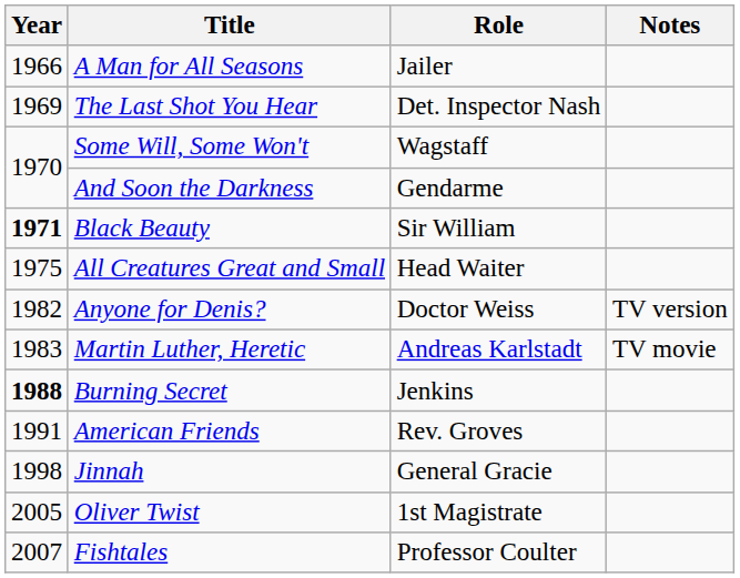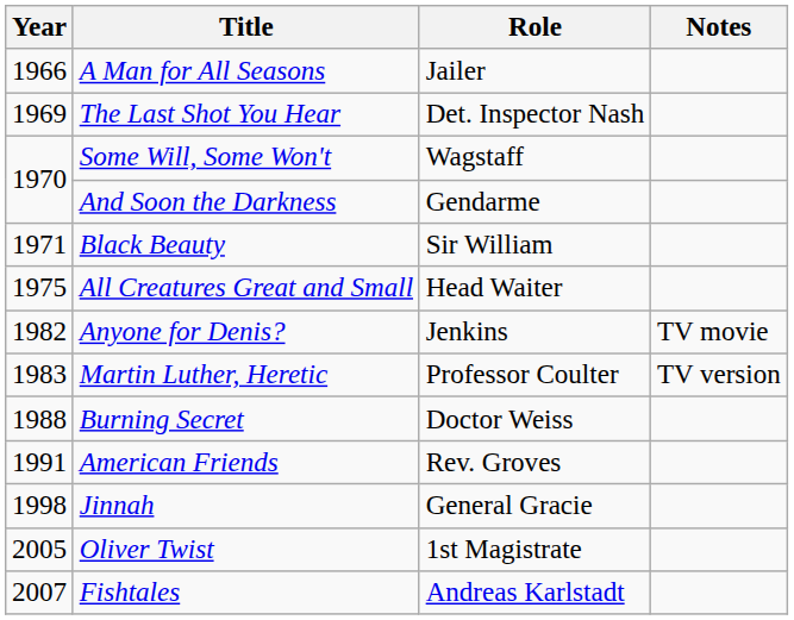 <table class = "wikitable sortable">
 <tr>
 <th>Year</th>
 <th>Title</th>
 <th>Role</th>
 <th class = "unsortable">Notes</th>
 </tr>
 <tr>
 <td>1966</td>
 <td><em><a href='#'>A Man for All Seasons</a></em></td>
 <td>Jailer</td>
 <td></td>
 </tr>
 <tr>
 <td>1969</td>
 <td><em><a href='#'>The Last Shot You Hear</a></em></td>
 <td>Det. Inspector Nash</td>
 <td></td>
 </tr>
 <tr>
 <td rowspan=2>1970</td>
 <td><em><a href='#'>Some Will, Some Won't</a></em></td>
 <td>Wagstaff</td>
 <td></td>
 </tr>
 <tr>
 <td><em><a href='#'>And Soon the Darkness</a></em></td>
 <td>Gendarme</td>
 <td></td>
 </tr>
 <tr>
-<td><strong>1971</strong></td>
+<td>1971</td>
 <td><em><a href='#'>Black Beauty</a></em></td>
 <td>Sir William</td>
 <td></td>
 </tr>
 <tr>
 <td>1975</td>
 <td><em><a href='#'>All Creatures Great and Small</a></em></td>
 <td>Head Waiter</td>
 <td></td>
 </tr>
 <tr>
 <td>1982</td>
 <td><em><a href='#'>Anyone for Denis?</a></em></td>
-<td>Doctor Weiss</td>
-<td>TV version</td>
+<td>Jenkins</td>
+<td>TV movie</td>
 </tr>
 <tr>
 <td>1983</td>
 <td><em><a href='#'>Martin Luther, Heretic</a></em></td>
-<td><a href='#'>Andreas Karlstadt</a></td>
-<td>TV movie</td>
+<td>Professor Coulter</td>
+<td>TV version</td>
 </tr>
 <tr>
-<td><strong>1988</strong></td>
+<td>1988</td>
 <td><em><a href='#'>Burning Secret</a></em></td>
-<td>Jenkins</td>
+<td>Doctor Weiss</td>
 <td></td>
 </tr>
 <tr>
 <td>1991</td>
 <td><em><a href='#'>American Friends</a></em></td>
 <td>Rev. Groves</td>
 <td></td>
 </tr>
 <tr>
 <td>1998</td>
 <td><em><a href='#'>Jinnah</a></em></td>
 <td>General Gracie</td>
 <td></td>
 </tr>
 <tr>
 <td>2005</td>
 <td><em><a href='#'>Oliver Twist</a></em></td>
 <td>1st Magistrate</td>
 <td></td>
 </tr>
 <tr>
 <td>2007</td>
 <td><em><a href='#'>Fishtales</a></em></td>
-<td>Professor Coulter</td>
+<td><a href='#'>Andreas Karlstadt</a></td>
 <td></td>
 </tr>
 </table>
